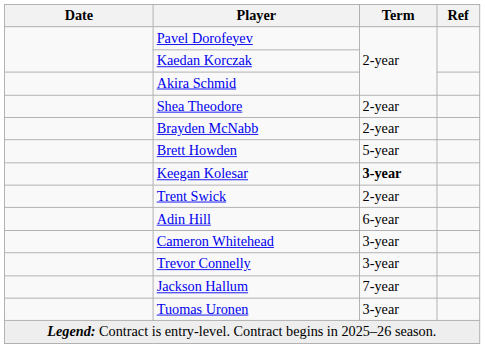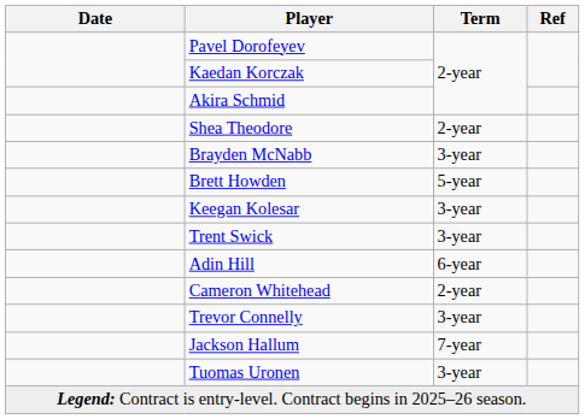 <table class="wikitable">
 <tr>
 <th style="width: 10em;">Date</th>
 <th style="width: 14em;">Player</th>
 <th style="width: 5em;">Term</th>
 <th style="width: 2.5em;">Ref</th>
 </tr>
 <tr>
 <td rowspan="2"></td>
 <td><a href='#'>Pavel Dorofeyev</a></td>
 <td rowspan="3">2-year</td>
 <td rowspan="2"></td>
 </tr>
 <tr>
 <td><a href='#'>Kaedan Korczak</a></td>
 </tr>
 <tr>
 <td></td>
 <td><a href='#'>Akira Schmid</a></td>
 <td></td>
 </tr>
 <tr>
 <td></td>
 <td><a href='#'>Shea Theodore</a></td>
 <td>2-year</td>
 <td></td>
 </tr>
 <tr>
 <td></td>
 <td><a href='#'>Brayden McNabb</a></td>
-<td>2-year</td>
+<td>3-year</td>
 <td></td>
 </tr>
 <tr>
 <td></td>
 <td><a href='#'>Brett Howden</a></td>
 <td>5-year</td>
 <td></td>
 </tr>
 <tr>
 <td></td>
 <td><a href='#'>Keegan Kolesar</a></td>
-<td><strong>3-year</strong></td>
+<td>3-year</td>
 <td></td>
 </tr>
 <tr>
 <td></td>
 <td><a href='#'>Trent Swick</a></td>
-<td>2-year</td>
+<td>3-year</td>
 <td></td>
 </tr>
 <tr>
 <td></td>
 <td><a href='#'>Adin Hill</a></td>
 <td>6-year</td>
 <td></td>
 </tr>
 <tr>
 <td></td>
 <td><a href='#'>Cameron Whitehead</a></td>
-<td>3-year</td>
+<td>2-year</td>
 <td></td>
 </tr>
 <tr>
 <td></td>
 <td><a href='#'>Trevor Connelly</a></td>
 <td>3-year</td>
 <td></td>
 </tr>
 <tr>
 <td></td>
 <td><a href='#'>Jackson Hallum</a></td>
 <td>7-year</td>
 <td></td>
 </tr>
 <tr>
 <td></td>
 <td><a href='#'>Tuomas Uronen</a></td>
 <td>3-year</td>
 <td></td>
 </tr>
 <tr>
 <td colspan="6" style="text-align:center" bgcolor="eeeeee"><strong><em>Legend:</em></strong>  Contract is entry-level.  Contract begins in 2025–26 season.</td>
 </tr>
 </table>
